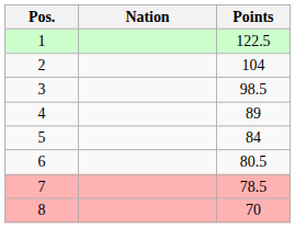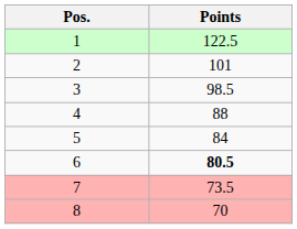 <table class="wikitable gauche" cellspacing="1" style="width:300px;">
 <tr style="background:#efefef; text-align:center;">
 <th style="width:70px;">Pos.</th>
-<th>Nation</th>
 <th style="width:70px;">Points</th>
 </tr>
 <tr style="vertical-align:top; text-align:center; background:#ccffcc;">
 <td>1</td>
-<td style="text-align:left;"></td>
 <td>122.5</td>
 </tr>
 <tr style="vertical-align:top; text-align:center;">
 <td>2</td>
-<td style="text-align:left;"></td>
-<td>104</td>
+<td>101</td>
 </tr>
 <tr style="vertical-align:top; text-align:center;">
 <td>3</td>
-<td style="text-align:left;"></td>
 <td>98.5</td>
 </tr>
 <tr style="vertical-align:top; text-align:center;">
 <td>4</td>
-<td style="text-align:left;"></td>
-<td>89</td>
+<td>88</td>
 </tr>
 <tr style="vertical-align:top; text-align:center;">
 <td>5</td>
-<td style="text-align:left;"></td>
 <td>84</td>
 </tr>
 <tr style="vertical-align:top; text-align:center;">
 <td>6</td>
-<td style="text-align:left;"></td>
-<td>80.5</td>
+<td><strong>80.5</strong></td>
 </tr>
 <tr style="vertical-align:top; text-align:center; background:#ffb2b2;">
 <td>7</td>
-<td style="text-align:left;"></td>
-<td>78.5</td>
+<td>73.5</td>
 </tr>
 <tr style="vertical-align:top; text-align:center; background:#ffb2b2;">
 <td>8</td>
-<td style="text-align:left;"></td>
 <td>70</td>
 </tr>
 </table>
